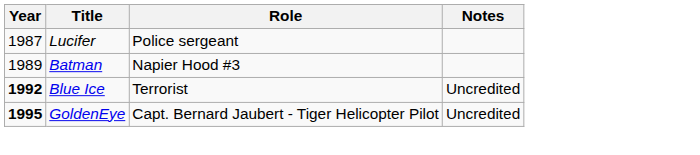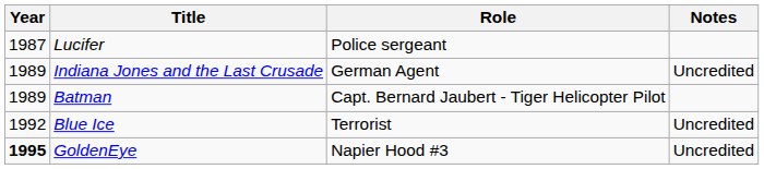 <table class="wikitable">
 <tr>
 <th>Year</th>
 <th>Title</th>
 <th>Role</th>
 <th>Notes</th>
 </tr>
 <tr>
 <td>1987</td>
 <td><em>Lucifer</em></td>
 <td>Police sergeant</td>
 <td></td>
 </tr>
 <tr>
 <td>1989</td>
+<td><em><a href='#'>Indiana Jones and the Last Crusade</a></em></td>
+<td>German Agent</td>
+<td>Uncredited</td>
+</tr>
+<tr>
+<td>1989</td>
 <td><em><a href='#'>Batman</a></em></td>
-<td>Napier Hood #3</td>
+<td>Capt. Bernard Jaubert - Tiger Helicopter Pilot</td>
 <td></td>
 </tr>
 <tr>
-<td><strong>1992</strong></td>
+<td>1992</td>
 <td><em><a href='#'>Blue Ice</a></em></td>
 <td>Terrorist</td>
 <td>Uncredited</td>
 </tr>
 <tr>
 <td><strong>1995</strong></td>
 <td><em><a href='#'>GoldenEye</a></em></td>
-<td>Capt. Bernard Jaubert - Tiger Helicopter Pilot</td>
+<td>Napier Hood #3</td>
 <td>Uncredited</td>
 </tr>
 </table>
